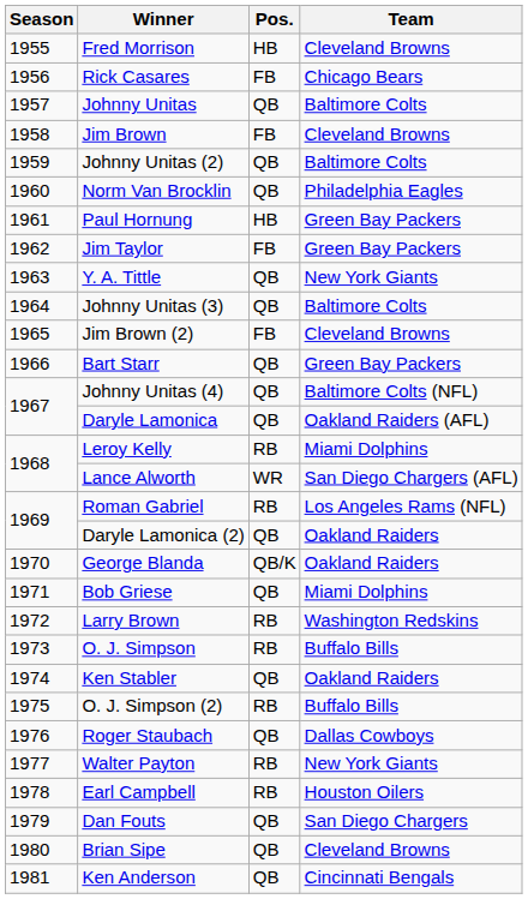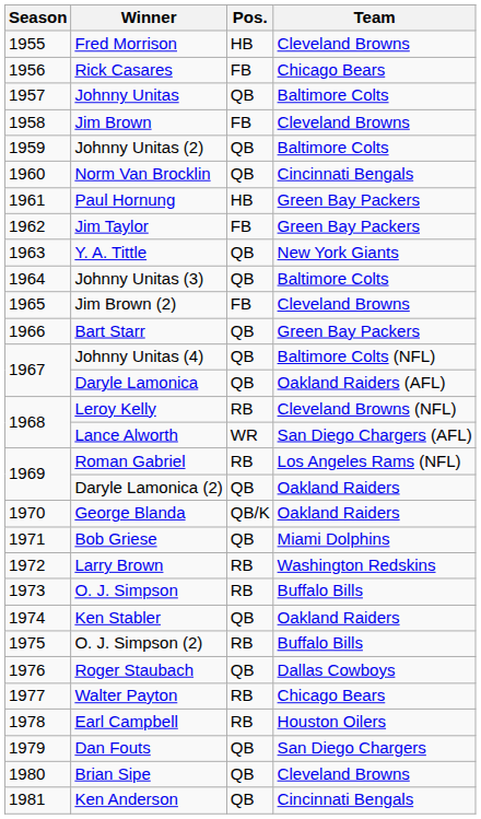 <table class="wikitable sortable">
 <tr>
 <th>Season</th>
 <th>Winner</th>
 <th>Pos.</th>
 <th>Team</th>
 </tr>
 <tr>
 <td>1955</td>
 <td><a href='#'>Fred Morrison</a></td>
 <td>HB</td>
 <td><a href='#'>Cleveland Browns</a></td>
 </tr>
 <tr>
 <td>1956</td>
 <td><a href='#'>Rick Casares</a></td>
 <td>FB</td>
 <td><a href='#'>Chicago Bears</a></td>
 </tr>
 <tr>
 <td>1957</td>
 <td><a href='#'>Johnny Unitas</a></td>
 <td>QB</td>
 <td><a href='#'>Baltimore Colts</a></td>
 </tr>
 <tr>
 <td>1958</td>
 <td><a href='#'>Jim Brown</a></td>
 <td>FB</td>
 <td><a href='#'>Cleveland Browns</a></td>
 </tr>
 <tr>
 <td>1959</td>
 <td>Johnny Unitas (2)</td>
 <td>QB</td>
 <td><a href='#'>Baltimore Colts</a></td>
 </tr>
 <tr>
 <td>1960</td>
 <td><a href='#'>Norm Van Brocklin</a></td>
 <td>QB</td>
-<td><a href='#'>Philadelphia Eagles</a></td>
+<td><a href='#'>Cincinnati Bengals</a></td>
 </tr>
 <tr>
 <td>1961</td>
 <td><a href='#'>Paul Hornung</a></td>
 <td>HB</td>
 <td><a href='#'>Green Bay Packers</a></td>
 </tr>
 <tr>
 <td>1962</td>
 <td><a href='#'>Jim Taylor</a></td>
 <td>FB</td>
 <td><a href='#'>Green Bay Packers</a></td>
 </tr>
 <tr>
 <td>1963</td>
 <td><a href='#'>Y. A. Tittle</a></td>
 <td>QB</td>
 <td><a href='#'>New York Giants</a></td>
 </tr>
 <tr>
 <td>1964</td>
 <td>Johnny Unitas (3)</td>
 <td>QB</td>
 <td><a href='#'>Baltimore Colts</a></td>
 </tr>
 <tr>
 <td>1965</td>
 <td>Jim Brown (2)</td>
 <td>FB</td>
 <td><a href='#'>Cleveland Browns</a></td>
 </tr>
 <tr>
 <td>1966</td>
 <td><a href='#'>Bart Starr</a></td>
 <td>QB</td>
 <td><a href='#'>Green Bay Packers</a></td>
 </tr>
 <tr>
 <td rowspan="2">1967</td>
 <td>Johnny Unitas (4)</td>
 <td>QB</td>
 <td><a href='#'>Baltimore Colts</a> (NFL)</td>
 </tr>
 <tr>
 <td><a href='#'>Daryle Lamonica</a></td>
 <td>QB</td>
 <td><a href='#'>Oakland Raiders</a> (AFL)</td>
 </tr>
 <tr>
 <td rowspan="2">1968</td>
 <td><a href='#'>Leroy Kelly</a></td>
 <td>RB</td>
-<td><a href='#'>Miami Dolphins</a></td>
+<td><a href='#'>Cleveland Browns</a> (NFL)</td>
 </tr>
 <tr>
 <td><a href='#'>Lance Alworth</a></td>
 <td>WR</td>
 <td><a href='#'>San Diego Chargers</a> (AFL)</td>
 </tr>
 <tr>
 <td rowspan="2">1969</td>
 <td><a href='#'>Roman Gabriel</a></td>
 <td>RB</td>
 <td><a href='#'>Los Angeles Rams</a> (NFL)</td>
 </tr>
 <tr>
 <td>Daryle Lamonica (2)</td>
 <td>QB</td>
 <td><a href='#'>Oakland Raiders</a></td>
 </tr>
 <tr>
 <td>1970</td>
 <td><a href='#'>George Blanda</a></td>
 <td>QB/K</td>
 <td><a href='#'>Oakland Raiders</a></td>
 </tr>
 <tr>
 <td>1971</td>
 <td><a href='#'>Bob Griese</a></td>
 <td>QB</td>
 <td><a href='#'>Miami Dolphins</a></td>
 </tr>
 <tr>
 <td>1972</td>
 <td><a href='#'>Larry Brown</a></td>
 <td>RB</td>
 <td><a href='#'>Washington Redskins</a></td>
 </tr>
 <tr>
 <td>1973</td>
 <td><a href='#'>O. J. Simpson</a></td>
 <td>RB</td>
 <td><a href='#'>Buffalo Bills</a></td>
 </tr>
 <tr>
 <td>1974</td>
 <td><a href='#'>Ken Stabler</a></td>
 <td>QB</td>
 <td><a href='#'>Oakland Raiders</a></td>
 </tr>
 <tr>
 <td>1975</td>
 <td>O. J. Simpson (2)</td>
 <td>RB</td>
 <td><a href='#'>Buffalo Bills</a></td>
 </tr>
 <tr>
 <td>1976</td>
 <td><a href='#'>Roger Staubach</a></td>
 <td>QB</td>
 <td><a href='#'>Dallas Cowboys</a></td>
 </tr>
 <tr>
 <td>1977</td>
 <td><a href='#'>Walter Payton</a></td>
 <td>RB</td>
-<td><a href='#'>New York Giants</a></td>
+<td><a href='#'>Chicago Bears</a></td>
 </tr>
 <tr>
 <td>1978</td>
 <td><a href='#'>Earl Campbell</a></td>
 <td>RB</td>
 <td><a href='#'>Houston Oilers</a></td>
 </tr>
 <tr>
 <td>1979</td>
 <td><a href='#'>Dan Fouts</a></td>
 <td>QB</td>
 <td><a href='#'>San Diego Chargers</a></td>
 </tr>
 <tr>
 <td>1980</td>
 <td><a href='#'>Brian Sipe</a></td>
 <td>QB</td>
 <td><a href='#'>Cleveland Browns</a></td>
 </tr>
 <tr>
 <td>1981</td>
 <td><a href='#'>Ken Anderson</a></td>
 <td>QB</td>
 <td><a href='#'>Cincinnati Bengals</a></td>
 </tr>
 </table>
